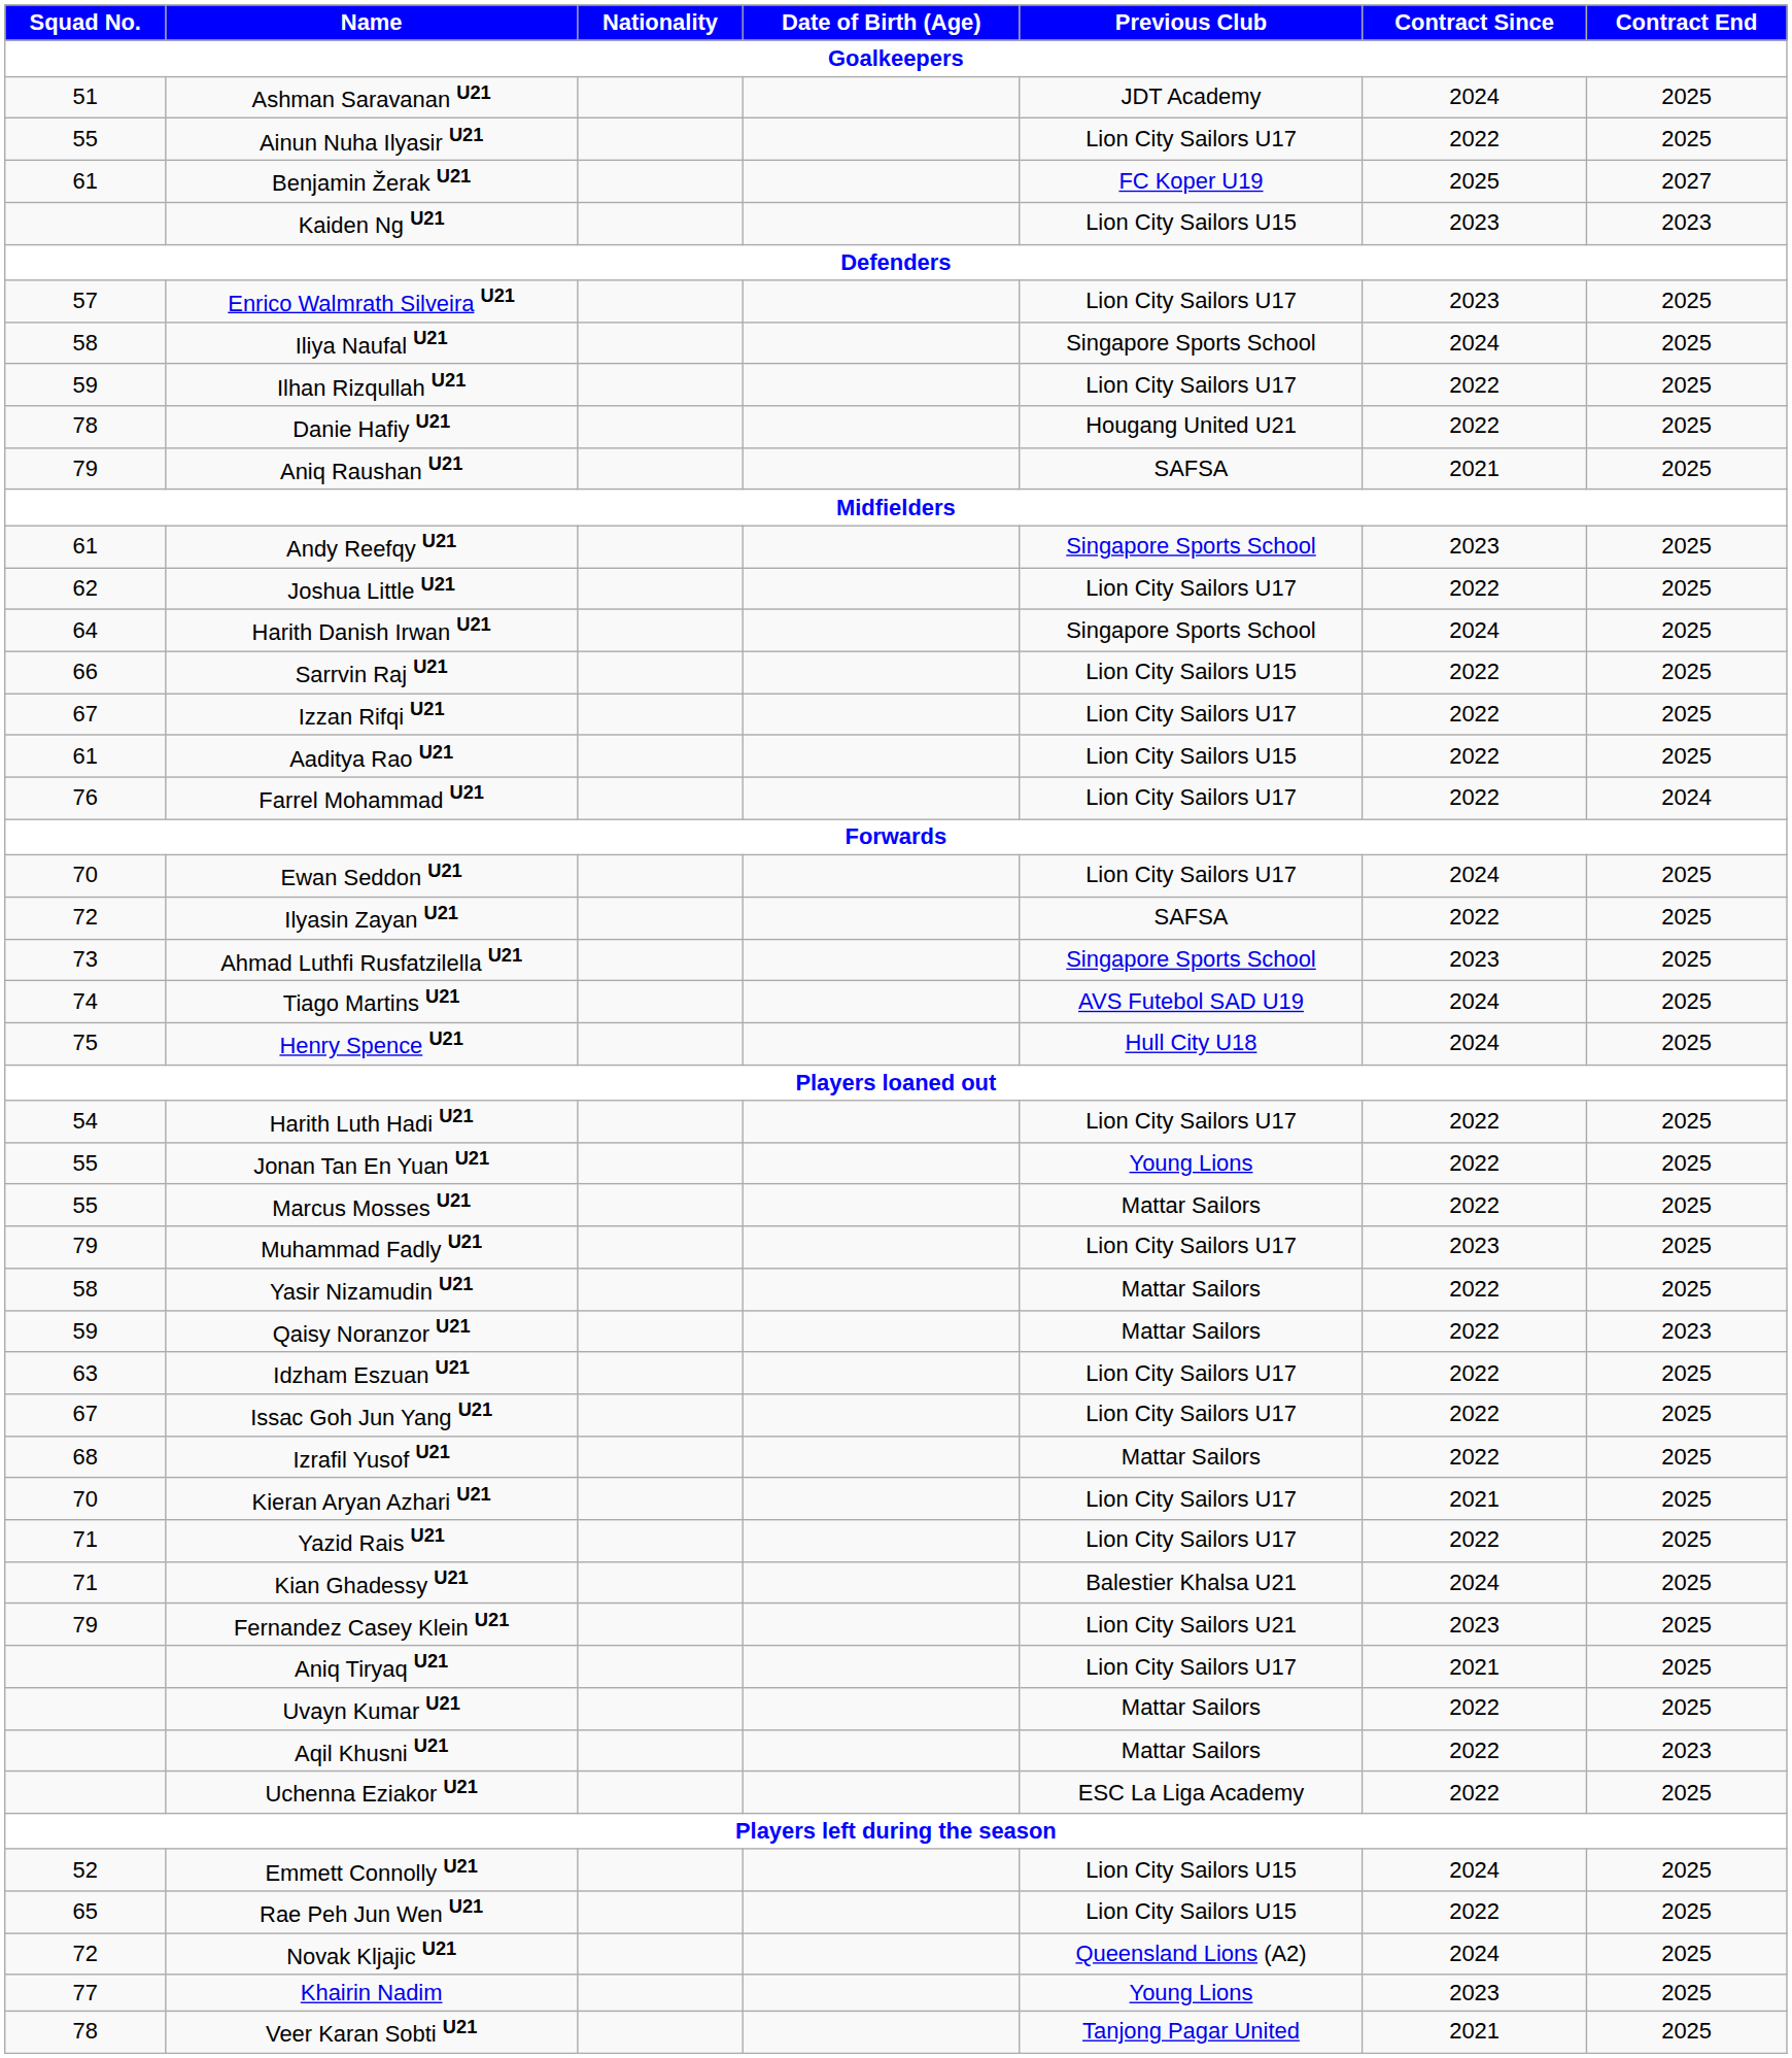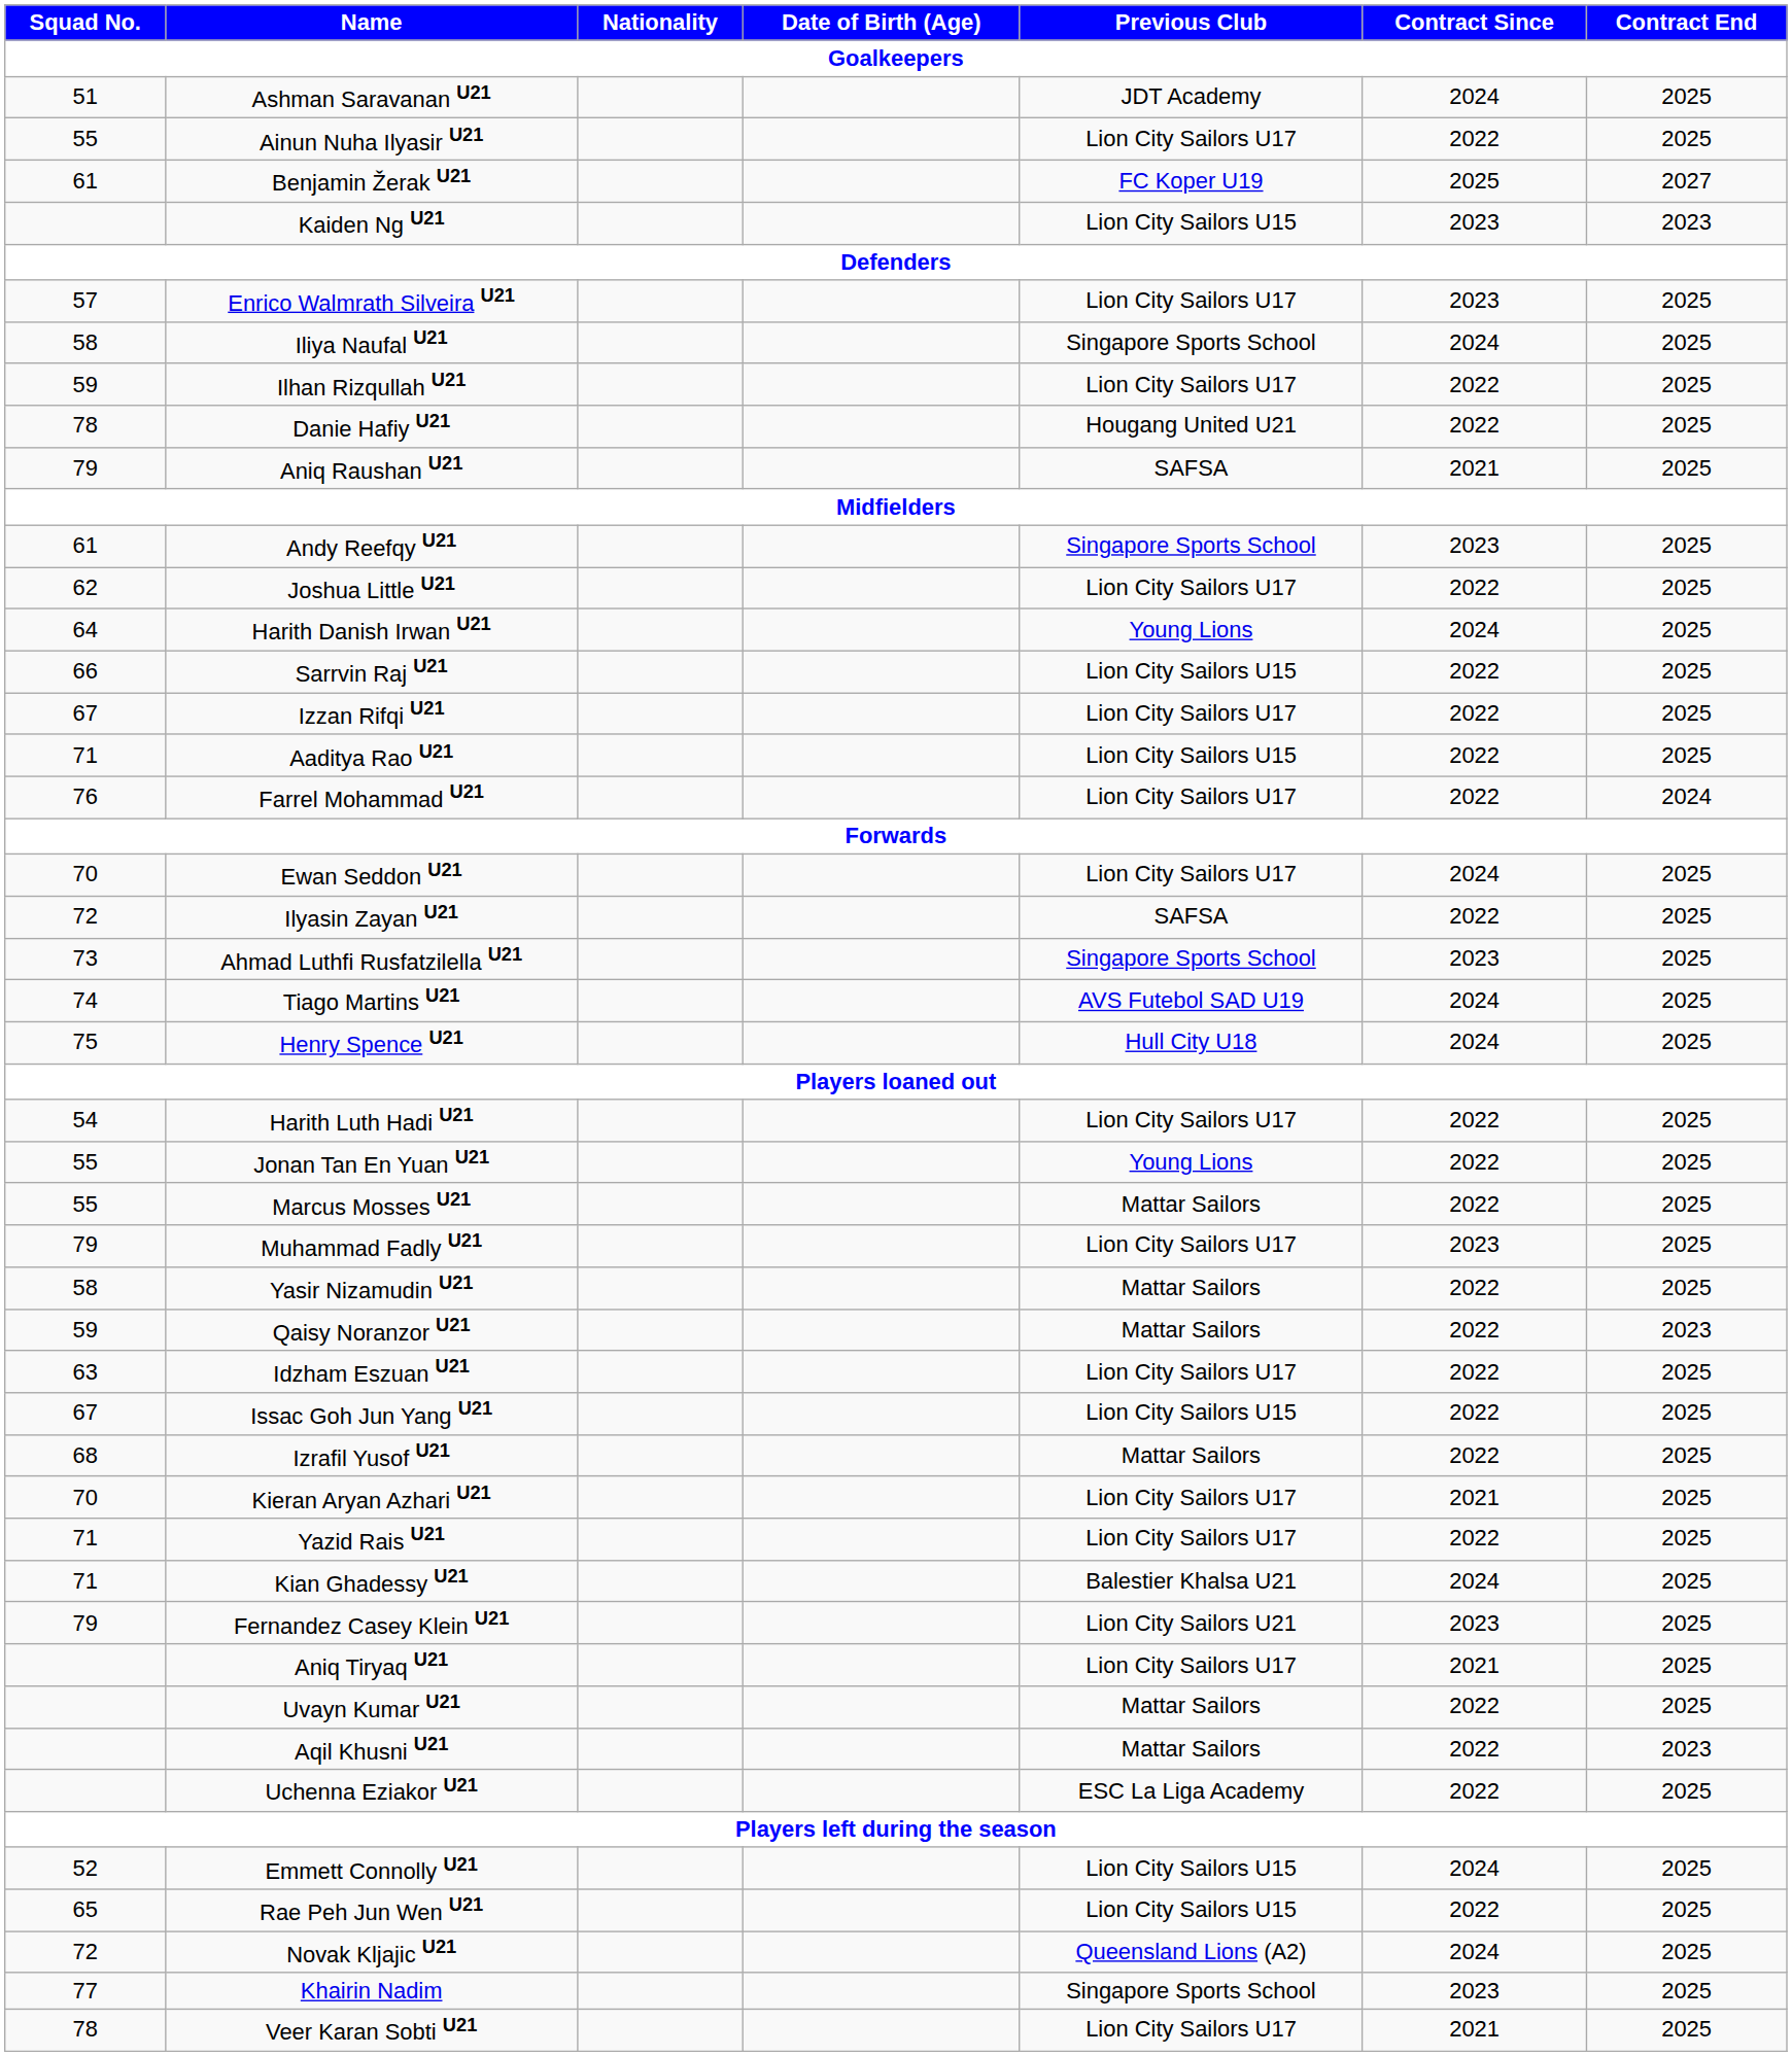 <table class="wikitable sortable" style="text-align:center; font-size:100%; width:100%;">
 <tr>
 <th style="background:Blue; color:white; text-align:center;">Squad No.</th>
 <th style="background:Blue; color:white; text-align:center;">Name</th>
 <th style="background:Blue; color:white; text-align:center;">Nationality</th>
 <th style="background:Blue; color:white; text-align:center;">Date of Birth (Age)</th>
 <th style="background:Blue; color:white; text-align:center;">Previous Club</th>
 <th style="background:Blue; color:white; text-align:center;">Contract Since</th>
 <th style="background:Blue; color:white; text-align:center;">Contract End</th>
 </tr>
 <tr>
 <th colspan="8" style="background:white; color:blue; text-align:center">Goalkeepers</th>
 </tr>
 <tr>
 <td>51</td>
 <td>Ashman Saravanan <sup><strong>U21</strong></sup></td>
 <td></td>
 <td></td>
 <td> JDT Academy</td>
 <td>2024</td>
 <td>2025</td>
 </tr>
 <tr>
 <td>55</td>
 <td>Ainun Nuha Ilyasir <sup><strong>U21</strong></sup></td>
 <td></td>
 <td></td>
 <td> Lion City Sailors U17</td>
 <td>2022</td>
 <td>2025</td>
 </tr>
 <tr>
 <td>61</td>
 <td>Benjamin Žerak <sup><strong>U21</strong></sup></td>
 <td></td>
 <td></td>
 <td> <a href='#'>FC Koper U19</a></td>
 <td>2025</td>
 <td>2027</td>
 </tr>
 <tr>
 <td></td>
 <td>Kaiden Ng <sup><strong>U21</strong></sup></td>
 <td></td>
 <td></td>
 <td> Lion City Sailors U15</td>
 <td>2023</td>
 <td>2023</td>
 </tr>
 <tr>
 <th colspan="8" style="background:white; color:blue; text-align:center">Defenders</th>
 </tr>
 <tr>
 <td>57</td>
 <td><a href='#'>Enrico Walmrath Silveira</a> <sup><strong>U21</strong></sup></td>
 <td></td>
 <td></td>
 <td> Lion City Sailors U17</td>
 <td>2023</td>
 <td>2025</td>
 </tr>
 <tr>
 <td>58</td>
 <td>Iliya Naufal <sup><strong>U21</strong></sup></td>
 <td></td>
 <td></td>
 <td> Singapore Sports School</td>
 <td>2024</td>
 <td>2025</td>
 </tr>
 <tr>
 <td>59</td>
 <td>Ilhan Rizqullah <sup><strong>U21</strong></sup></td>
 <td></td>
 <td></td>
 <td> Lion City Sailors U17</td>
 <td>2022</td>
 <td>2025</td>
 </tr>
 <tr>
 <td>78</td>
 <td>Danie Hafiy <sup><strong>U21</strong></sup></td>
 <td></td>
 <td></td>
 <td> Hougang United U21</td>
 <td>2022</td>
 <td>2025</td>
 </tr>
 <tr>
 <td>79</td>
 <td>Aniq Raushan <sup><strong>U21</strong></sup></td>
 <td></td>
 <td></td>
 <td> SAFSA</td>
 <td>2021</td>
 <td>2025</td>
 </tr>
 <tr>
 <th colspan="8" style="background:white; color:blue; text-align:center">Midfielders</th>
 </tr>
 <tr>
 <td>61</td>
 <td>Andy Reefqy <sup><strong>U21</strong></sup></td>
 <td></td>
 <td></td>
 <td> <a href='#'>Singapore Sports School</a></td>
 <td>2023</td>
 <td>2025</td>
 </tr>
 <tr>
 <td>62</td>
 <td>Joshua Little <sup><strong>U21</strong></sup></td>
 <td></td>
 <td></td>
 <td> Lion City Sailors U17</td>
 <td>2022</td>
 <td>2025</td>
 </tr>
 <tr>
 <td>64</td>
 <td>Harith Danish Irwan <sup><strong>U21</strong></sup></td>
 <td></td>
 <td></td>
-<td> Singapore Sports School</td>
+<td> <a href='#'>Young Lions</a></td>
 <td>2024</td>
 <td>2025</td>
 </tr>
 <tr>
 <td>66</td>
 <td>Sarrvin Raj <sup><strong>U21</strong></sup></td>
 <td></td>
 <td></td>
 <td> Lion City Sailors U15</td>
 <td>2022</td>
 <td>2025</td>
 </tr>
 <tr>
 <td>67</td>
 <td>Izzan Rifqi <sup><strong>U21</strong></sup></td>
 <td></td>
 <td></td>
 <td> Lion City Sailors U17</td>
 <td>2022</td>
 <td>2025</td>
 </tr>
 <tr>
-<td>61</td>
+<td>71</td>
 <td>Aaditya Rao <sup><strong>U21</strong></sup></td>
 <td></td>
 <td></td>
 <td> Lion City Sailors U15</td>
 <td>2022</td>
 <td>2025</td>
 </tr>
 <tr>
 <td>76</td>
 <td>Farrel Mohammad <sup><strong>U21</strong></sup></td>
 <td></td>
 <td></td>
 <td> Lion City Sailors U17</td>
 <td>2022</td>
 <td>2024</td>
 </tr>
 <tr>
 <th colspan="8" style="background:white; color:blue; text-align:center">Forwards</th>
 </tr>
 <tr>
 <td>70</td>
 <td>Ewan Seddon <sup><strong>U21</strong></sup></td>
 <td></td>
 <td></td>
 <td> Lion City Sailors U17</td>
 <td>2024</td>
 <td>2025</td>
 </tr>
 <tr>
 <td>72</td>
 <td>Ilyasin Zayan <sup><strong>U21</strong></sup></td>
 <td></td>
 <td></td>
 <td> SAFSA</td>
 <td>2022</td>
 <td>2025</td>
 </tr>
 <tr>
 <td>73</td>
 <td>Ahmad Luthfi Rusfatzilella <sup><strong>U21</strong></sup></td>
 <td></td>
 <td></td>
 <td> <a href='#'>Singapore Sports School</a></td>
 <td>2023</td>
 <td>2025</td>
 </tr>
 <tr>
 <td>74</td>
 <td>Tiago Martins <sup><strong>U21</strong></sup></td>
 <td></td>
 <td></td>
 <td> <a href='#'>AVS Futebol SAD U19</a></td>
 <td>2024</td>
 <td>2025</td>
 </tr>
 <tr>
 <td>75</td>
 <td><a href='#'>Henry Spence</a> <sup><strong>U21</strong></sup></td>
 <td></td>
 <td></td>
 <td> <a href='#'>Hull City U18</a></td>
 <td>2024</td>
 <td>2025</td>
 </tr>
 <tr>
 <th colspan="8" style="background:white; color:blue; text-align:center">Players loaned out</th>
 </tr>
 <tr>
 <td>54</td>
 <td>Harith Luth Hadi <sup><strong>U21</strong></sup></td>
 <td></td>
 <td></td>
 <td> Lion City Sailors U17</td>
 <td>2022</td>
 <td>2025</td>
 </tr>
 <tr>
 <td>55</td>
 <td>Jonan Tan En Yuan <sup><strong>U21</strong></sup></td>
 <td></td>
 <td></td>
 <td> <a href='#'>Young Lions</a></td>
 <td>2022</td>
 <td>2025</td>
 </tr>
 <tr>
 <td>55</td>
 <td>Marcus Mosses <sup><strong>U21</strong></sup></td>
 <td></td>
 <td></td>
 <td> Mattar Sailors</td>
 <td>2022</td>
 <td>2025</td>
 </tr>
 <tr>
 <td>79</td>
 <td>Muhammad Fadly <sup><strong>U21</strong></sup></td>
 <td></td>
 <td></td>
 <td> Lion City Sailors U17</td>
 <td>2023</td>
 <td>2025</td>
 </tr>
 <tr>
 <td>58</td>
 <td>Yasir Nizamudin <sup><strong>U21</strong></sup></td>
 <td></td>
 <td></td>
 <td> Mattar Sailors</td>
 <td>2022</td>
 <td>2025</td>
 </tr>
 <tr>
 <td>59</td>
 <td>Qaisy Noranzor <sup><strong>U21</strong></sup></td>
 <td></td>
 <td></td>
 <td> Mattar Sailors</td>
 <td>2022</td>
 <td>2023</td>
 </tr>
 <tr>
 <td>63</td>
 <td>Idzham Eszuan <sup><strong>U21</strong></sup></td>
 <td></td>
 <td></td>
 <td> Lion City Sailors U17</td>
 <td>2022</td>
 <td>2025</td>
 </tr>
 <tr>
 <td>67</td>
 <td>Issac Goh Jun Yang <sup><strong>U21</strong></sup></td>
 <td></td>
 <td></td>
-<td> Lion City Sailors U17</td>
+<td> Lion City Sailors U15</td>
 <td>2022</td>
 <td>2025</td>
 </tr>
 <tr>
 <td>68</td>
 <td>Izrafil Yusof <sup><strong>U21</strong></sup></td>
 <td></td>
 <td></td>
 <td> Mattar Sailors</td>
 <td>2022</td>
 <td>2025</td>
 </tr>
 <tr>
 <td>70</td>
 <td>Kieran Aryan Azhari <sup><strong>U21</strong></sup></td>
 <td></td>
 <td></td>
 <td> Lion City Sailors U17</td>
 <td>2021</td>
 <td>2025</td>
 </tr>
 <tr>
 <td>71</td>
 <td>Yazid Rais <sup><strong>U21</strong></sup></td>
 <td></td>
 <td></td>
 <td> Lion City Sailors U17</td>
 <td>2022</td>
 <td>2025</td>
 </tr>
 <tr>
 <td>71</td>
 <td>Kian Ghadessy <sup><strong>U21</strong></sup></td>
 <td></td>
 <td></td>
 <td> Balestier Khalsa U21</td>
 <td>2024</td>
 <td>2025</td>
 </tr>
 <tr>
 <td>79</td>
 <td>Fernandez Casey Klein <sup><strong>U21</strong></sup></td>
 <td></td>
 <td></td>
 <td> Lion City Sailors U21</td>
 <td>2023</td>
 <td>2025</td>
 </tr>
 <tr>
 <td></td>
 <td>Aniq Tiryaq <sup><strong>U21</strong></sup></td>
 <td></td>
 <td></td>
 <td> Lion City Sailors U17</td>
 <td>2021</td>
 <td>2025</td>
 </tr>
 <tr>
 <td></td>
 <td>Uvayn Kumar <sup><strong>U21</strong></sup></td>
 <td></td>
 <td></td>
 <td> Mattar Sailors</td>
 <td>2022</td>
 <td>2025</td>
 </tr>
 <tr>
 <td></td>
 <td>Aqil Khusni <sup><strong>U21</strong></sup></td>
 <td></td>
 <td></td>
 <td> Mattar Sailors</td>
 <td>2022</td>
 <td>2023</td>
 </tr>
 <tr>
 <td></td>
 <td>Uchenna Eziakor <sup><strong>U21</strong></sup></td>
 <td></td>
 <td></td>
 <td> ESC La Liga Academy</td>
 <td>2022</td>
 <td>2025</td>
 </tr>
 <tr>
 <th colspan="8" style="background:white; color:blue; text-align:center">Players left during the season</th>
 </tr>
 <tr>
 <td>52</td>
 <td>Emmett Connolly <sup><strong>U21</strong></sup></td>
 <td></td>
 <td></td>
 <td> Lion City Sailors U15</td>
 <td>2024</td>
 <td>2025</td>
 </tr>
 <tr>
 <td>65</td>
 <td>Rae Peh Jun Wen <sup><strong>U21</strong></sup></td>
 <td></td>
 <td></td>
 <td> Lion City Sailors U15</td>
 <td>2022</td>
 <td>2025</td>
 </tr>
 <tr>
 <td>72</td>
 <td>Novak Kljajic <sup><strong>U21</strong></sup></td>
 <td></td>
 <td></td>
 <td> <a href='#'>Queensland Lions</a> (A2)</td>
 <td>2024</td>
 <td>2025</td>
 </tr>
 <tr>
 <td>77</td>
 <td><a href='#'>Khairin Nadim</a></td>
 <td></td>
 <td></td>
-<td> <a href='#'>Young Lions</a></td>
+<td> Singapore Sports School</td>
 <td>2023</td>
 <td>2025</td>
 </tr>
 <tr>
 <td>78</td>
 <td>Veer Karan Sobti <sup><strong>U21</strong></sup></td>
 <td></td>
 <td></td>
-<td> <a href='#'>Tanjong Pagar United</a></td>
+<td> Lion City Sailors U17</td>
 <td>2021</td>
 <td>2025</td>
 </tr>
 <tr>
 </tr>
 </table>
